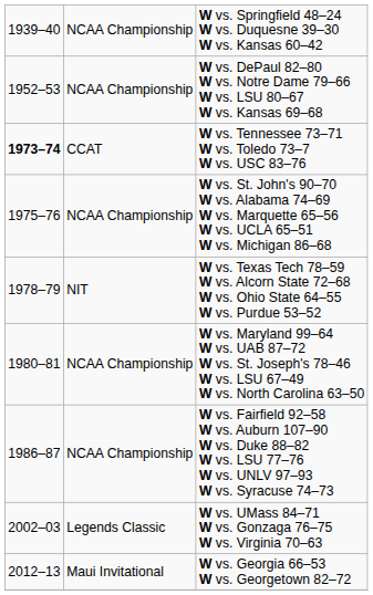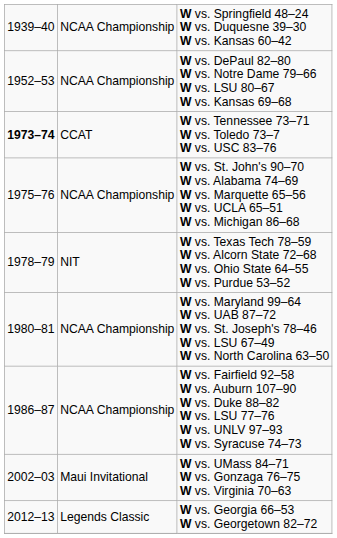 <table class="wikitable">
 <tr>
 <td>1939–40</td>
 <td>NCAA Championship</td>
 <td><strong>W</strong> vs. Springfield 48–24<br><strong>W</strong> vs. Duquesne 39–30<br><strong>W</strong> vs. Kansas 60–42</td>
 </tr>
 <tr>
 <td>1952–53</td>
 <td>NCAA Championship</td>
 <td><strong>W</strong> vs. DePaul 82–80<br><strong>W</strong> vs. Notre Dame 79–66<br><strong>W</strong> vs. LSU 80–67<br><strong>W</strong> vs. Kansas 69–68</td>
 </tr>
 <tr>
 <td><strong>1973–74</strong></td>
 <td>CCAT</td>
 <td><strong>W</strong> vs. Tennessee 73–71<br><strong>W</strong> vs. Toledo 73–7<br><strong>W</strong> vs. USC 83–76</td>
 </tr>
 <tr>
 <td>1975–76</td>
 <td>NCAA Championship</td>
 <td><strong>W</strong> vs. St. John's 90–70<br><strong>W</strong> vs. Alabama 74–69<br><strong>W</strong> vs. Marquette 65–56<br><strong>W</strong> vs. UCLA 65–51<br><strong>W</strong> vs. Michigan 86–68</td>
 </tr>
 <tr>
 <td>1978–79</td>
 <td>NIT</td>
 <td><strong>W</strong> vs. Texas Tech 78–59<br><strong>W</strong> vs. Alcorn State 72–68<br><strong>W</strong> vs. Ohio State 64–55<br><strong>W</strong> vs. Purdue 53–52</td>
 </tr>
 <tr>
 <td>1980–81</td>
 <td>NCAA Championship</td>
 <td><strong>W</strong> vs. Maryland 99–64<br><strong>W</strong> vs. UAB 87–72<br><strong>W</strong> vs. St. Joseph's 78–46<br><strong>W</strong> vs. LSU 67–49<br><strong>W</strong> vs. North Carolina 63–50</td>
 </tr>
 <tr>
 <td>1986–87</td>
 <td>NCAA Championship</td>
 <td><strong>W</strong> vs. Fairfield 92–58<br><strong>W</strong> vs. Auburn 107–90<br><strong>W</strong> vs. Duke 88–82<br><strong>W</strong> vs. LSU 77–76<br><strong>W</strong> vs. UNLV 97–93<br><strong>W</strong> vs. Syracuse 74–73</td>
 </tr>
 <tr>
 <td>2002–03</td>
-<td>Legends Classic</td>
+<td>Maui Invitational</td>
 <td><strong>W</strong> vs. UMass 84–71<br><strong>W</strong> vs. Gonzaga 76–75<br><strong>W</strong> vs. Virginia 70–63</td>
 </tr>
 <tr>
 <td>2012–13</td>
-<td>Maui Invitational</td>
+<td>Legends Classic</td>
 <td><strong>W</strong> vs. Georgia 66–53<br><strong>W</strong> vs. Georgetown 82–72</td>
 </tr>
 <tr>
 </tr>
 </table>
